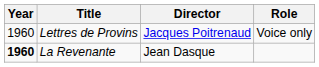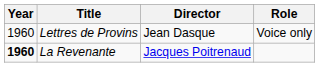 <table class="wikitable">
 <tr>
 <th>Year</th>
 <th>Title</th>
 <th>Director</th>
 <th>Role</th>
 </tr>
 <tr>
 <td>1960</td>
 <td><em>Lettres de Provins</em></td>
-<td><a href='#'>Jacques Poitrenaud</a></td>
+<td>Jean Dasque</td>
 <td>Voice only</td>
 </tr>
 <tr>
 <td><strong>1960</strong></td>
 <td><em>La Revenante</em></td>
-<td>Jean Dasque</td>
+<td><a href='#'>Jacques Poitrenaud</a></td>
 <td></td>
 </tr>
 </table>
